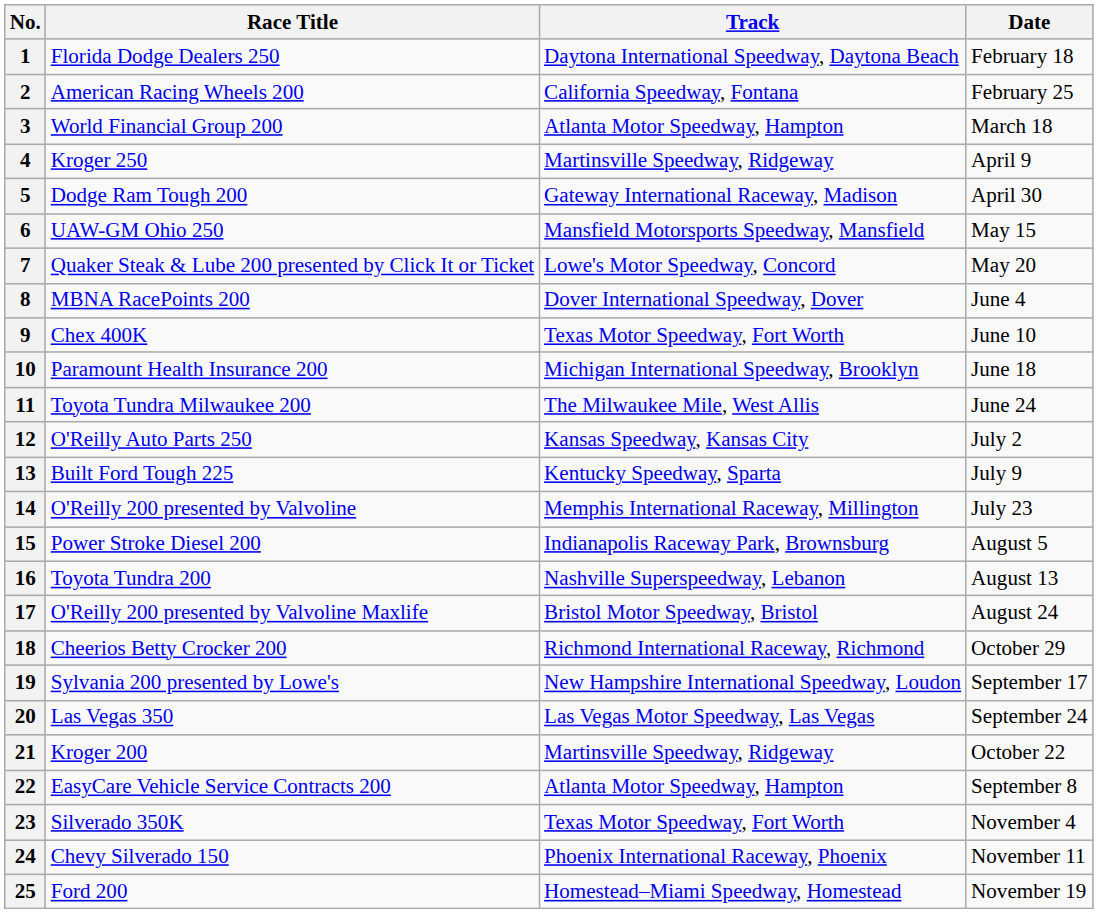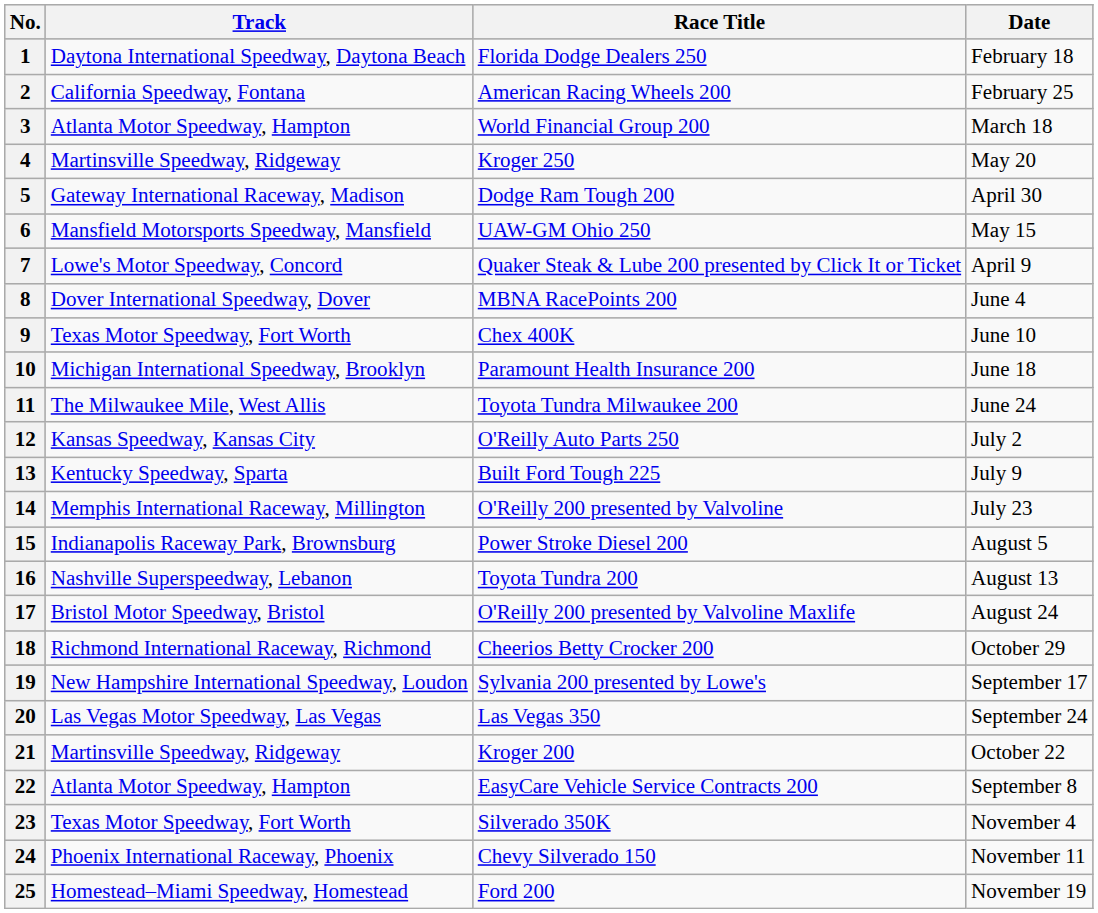 <table class="wikitable" style="font-size:85%;">
 <tr>
 <th>No.</th>
+<th><a href='#'>Track</a></th>
 <th>Race Title</th>
-<th><a href='#'>Track</a></th>
 <th>Date</th>
 </tr>
 <tr>
 <th>1</th>
+<td><a href='#'>Daytona International Speedway</a>, <a href='#'>Daytona Beach</a></td>
 <td><a href='#'>Florida Dodge Dealers 250</a></td>
-<td><a href='#'>Daytona International Speedway</a>, <a href='#'>Daytona Beach</a></td>
 <td>February 18</td>
 </tr>
 <tr>
 <th>2</th>
+<td><a href='#'>California Speedway</a>, <a href='#'>Fontana</a></td>
 <td><a href='#'>American Racing Wheels 200</a></td>
-<td><a href='#'>California Speedway</a>, <a href='#'>Fontana</a></td>
 <td>February 25</td>
 </tr>
 <tr>
 <th>3</th>
+<td><a href='#'>Atlanta Motor Speedway</a>, <a href='#'>Hampton</a></td>
 <td><a href='#'>World Financial Group 200</a></td>
-<td><a href='#'>Atlanta Motor Speedway</a>, <a href='#'>Hampton</a></td>
 <td>March 18</td>
 </tr>
 <tr>
 <th>4</th>
+<td><a href='#'>Martinsville Speedway</a>, <a href='#'>Ridgeway</a></td>
 <td><a href='#'>Kroger 250</a></td>
-<td><a href='#'>Martinsville Speedway</a>, <a href='#'>Ridgeway</a></td>
-<td>April 9</td>
+<td>May 20</td>
 </tr>
 <tr>
 <th>5</th>
+<td><a href='#'>Gateway International Raceway</a>, <a href='#'>Madison</a></td>
 <td><a href='#'>Dodge Ram Tough 200</a></td>
-<td><a href='#'>Gateway International Raceway</a>, <a href='#'>Madison</a></td>
 <td>April 30</td>
 </tr>
 <tr>
 <th>6</th>
+<td><a href='#'>Mansfield Motorsports Speedway</a>, <a href='#'>Mansfield</a></td>
 <td><a href='#'>UAW-GM Ohio 250</a></td>
-<td><a href='#'>Mansfield Motorsports Speedway</a>, <a href='#'>Mansfield</a></td>
 <td>May 15</td>
 </tr>
 <tr>
 <th>7</th>
+<td><a href='#'>Lowe's Motor Speedway</a>, <a href='#'>Concord</a></td>
 <td><a href='#'>Quaker Steak & Lube 200 presented by Click It or Ticket</a></td>
-<td><a href='#'>Lowe's Motor Speedway</a>, <a href='#'>Concord</a></td>
-<td>May 20</td>
+<td>April 9</td>
 </tr>
 <tr>
 <th>8</th>
+<td><a href='#'>Dover International Speedway</a>, <a href='#'>Dover</a></td>
 <td><a href='#'>MBNA RacePoints 200</a></td>
-<td><a href='#'>Dover International Speedway</a>, <a href='#'>Dover</a></td>
 <td>June 4</td>
 </tr>
 <tr>
 <th>9</th>
+<td><a href='#'>Texas Motor Speedway</a>, <a href='#'>Fort Worth</a></td>
 <td><a href='#'>Chex 400K</a></td>
-<td><a href='#'>Texas Motor Speedway</a>, <a href='#'>Fort Worth</a></td>
 <td>June 10</td>
 </tr>
 <tr>
 <th>10</th>
+<td><a href='#'>Michigan International Speedway</a>, <a href='#'>Brooklyn</a></td>
 <td><a href='#'>Paramount Health Insurance 200</a></td>
-<td><a href='#'>Michigan International Speedway</a>, <a href='#'>Brooklyn</a></td>
 <td>June 18</td>
 </tr>
 <tr>
 <th>11</th>
+<td><a href='#'>The Milwaukee Mile</a>, <a href='#'>West Allis</a></td>
 <td><a href='#'>Toyota Tundra Milwaukee 200</a></td>
-<td><a href='#'>The Milwaukee Mile</a>, <a href='#'>West Allis</a></td>
 <td>June 24</td>
 </tr>
 <tr>
 <th>12</th>
+<td><a href='#'>Kansas Speedway</a>, <a href='#'>Kansas City</a></td>
 <td><a href='#'>O'Reilly Auto Parts 250</a></td>
-<td><a href='#'>Kansas Speedway</a>, <a href='#'>Kansas City</a></td>
 <td>July 2</td>
 </tr>
 <tr>
 <th>13</th>
+<td><a href='#'>Kentucky Speedway</a>, <a href='#'>Sparta</a></td>
 <td><a href='#'>Built Ford Tough 225</a></td>
-<td><a href='#'>Kentucky Speedway</a>, <a href='#'>Sparta</a></td>
 <td>July 9</td>
 </tr>
 <tr>
 <th>14</th>
+<td><a href='#'>Memphis International Raceway</a>, <a href='#'>Millington</a></td>
 <td><a href='#'>O'Reilly 200 presented by Valvoline</a></td>
-<td><a href='#'>Memphis International Raceway</a>, <a href='#'>Millington</a></td>
 <td>July 23</td>
 </tr>
 <tr>
 <th>15</th>
+<td><a href='#'>Indianapolis Raceway Park</a>, <a href='#'>Brownsburg</a></td>
 <td><a href='#'>Power Stroke Diesel 200</a></td>
-<td><a href='#'>Indianapolis Raceway Park</a>, <a href='#'>Brownsburg</a></td>
 <td>August 5</td>
 </tr>
 <tr>
 <th>16</th>
+<td><a href='#'>Nashville Superspeedway</a>, <a href='#'>Lebanon</a></td>
 <td><a href='#'>Toyota Tundra 200</a></td>
-<td><a href='#'>Nashville Superspeedway</a>, <a href='#'>Lebanon</a></td>
 <td>August 13</td>
 </tr>
 <tr>
 <th>17</th>
+<td><a href='#'>Bristol Motor Speedway</a>, <a href='#'>Bristol</a></td>
 <td><a href='#'>O'Reilly 200 presented by Valvoline Maxlife</a></td>
-<td><a href='#'>Bristol Motor Speedway</a>, <a href='#'>Bristol</a></td>
 <td>August 24</td>
 </tr>
 <tr>
 <th>18</th>
+<td><a href='#'>Richmond International Raceway</a>, <a href='#'>Richmond</a></td>
 <td><a href='#'>Cheerios Betty Crocker 200</a></td>
-<td><a href='#'>Richmond International Raceway</a>, <a href='#'>Richmond</a></td>
 <td>October 29</td>
 </tr>
 <tr>
 <th>19</th>
+<td><a href='#'>New Hampshire International Speedway</a>, <a href='#'>Loudon</a></td>
 <td><a href='#'>Sylvania 200 presented by Lowe's</a></td>
-<td><a href='#'>New Hampshire International Speedway</a>, <a href='#'>Loudon</a></td>
 <td>September 17</td>
 </tr>
 <tr>
 <th>20</th>
+<td><a href='#'>Las Vegas Motor Speedway</a>, <a href='#'>Las Vegas</a></td>
 <td><a href='#'>Las Vegas 350</a></td>
-<td><a href='#'>Las Vegas Motor Speedway</a>, <a href='#'>Las Vegas</a></td>
 <td>September 24</td>
 </tr>
 <tr>
 <th>21</th>
+<td><a href='#'>Martinsville Speedway</a>, <a href='#'>Ridgeway</a></td>
 <td><a href='#'>Kroger 200</a></td>
-<td><a href='#'>Martinsville Speedway</a>, <a href='#'>Ridgeway</a></td>
 <td>October 22</td>
 </tr>
 <tr>
 <th>22</th>
+<td><a href='#'>Atlanta Motor Speedway</a>, <a href='#'>Hampton</a></td>
 <td><a href='#'>EasyCare Vehicle Service Contracts 200</a></td>
-<td><a href='#'>Atlanta Motor Speedway</a>, <a href='#'>Hampton</a></td>
 <td>September 8</td>
 </tr>
 <tr>
 <th>23</th>
+<td><a href='#'>Texas Motor Speedway</a>, <a href='#'>Fort Worth</a></td>
 <td><a href='#'>Silverado 350K</a></td>
-<td><a href='#'>Texas Motor Speedway</a>, <a href='#'>Fort Worth</a></td>
 <td>November 4</td>
 </tr>
 <tr>
 <th>24</th>
+<td><a href='#'>Phoenix International Raceway</a>, <a href='#'>Phoenix</a></td>
 <td><a href='#'>Chevy Silverado 150</a></td>
-<td><a href='#'>Phoenix International Raceway</a>, <a href='#'>Phoenix</a></td>
 <td>November 11</td>
 </tr>
 <tr>
 <th>25</th>
+<td><a href='#'>Homestead–Miami Speedway</a>, <a href='#'>Homestead</a></td>
 <td><a href='#'>Ford 200</a></td>
-<td><a href='#'>Homestead–Miami Speedway</a>, <a href='#'>Homestead</a></td>
 <td>November 19</td>
 </tr>
 </table>
